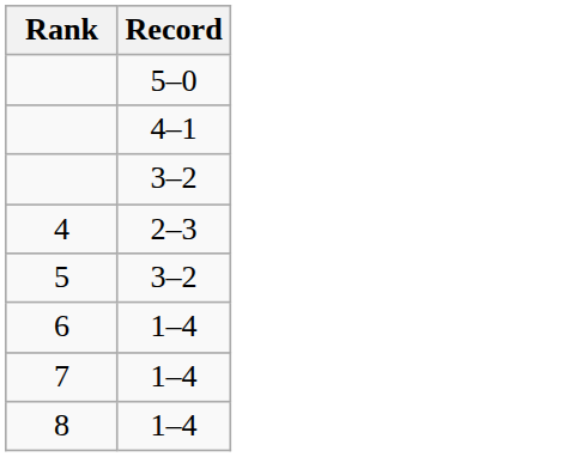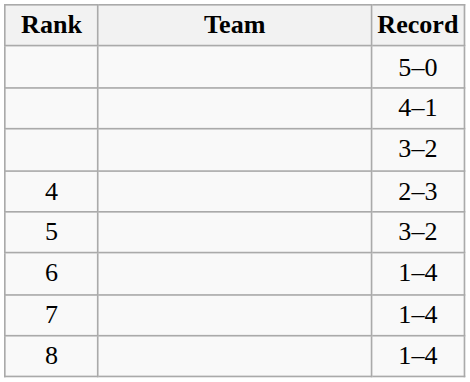 <table class="wikitable" style="text-align: center">
 <tr>
 <th width=50>Rank</th>
+<th width=160>Team</th>
 <th width=50>Record</th>
 </tr>
 <tr>
 <td></td>
+<td align=left></td>
 <td>5–0</td>
 </tr>
 <tr>
 <td></td>
+<td align=left></td>
 <td>4–1</td>
 </tr>
 <tr>
 <td></td>
+<td align=left></td>
 <td>3–2</td>
 </tr>
 <tr>
 <td>4</td>
+<td align=left></td>
 <td>2–3</td>
 </tr>
 <tr>
 <td>5</td>
+<td align=left></td>
 <td>3–2</td>
 </tr>
 <tr>
 <td>6</td>
+<td align=left></td>
 <td>1–4</td>
 </tr>
 <tr>
 <td>7</td>
+<td align=left></td>
 <td>1–4</td>
 </tr>
 <tr>
 <td>8</td>
+<td align=left></td>
 <td>1–4</td>
 </tr>
 </table>
